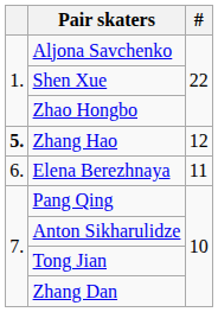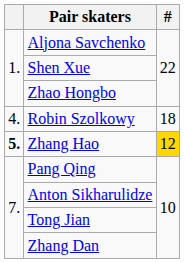 <table class="wikitable">
 <tr>
 <th></th>
 <th>Pair skaters</th>
 <th>#</th>
 </tr>
 <tr>
 <td rowspan="3">1.</td>
 <td> <a href='#'>Aljona Savchenko</a></td>
 <td rowspan="3">22</td>
 </tr>
 <tr>
 <td> <a href='#'>Shen Xue</a></td>
 </tr>
 <tr>
 <td> <a href='#'>Zhao Hongbo</a></td>
 </tr>
 <tr>
+<td>4.</td>
+<td> <a href='#'>Robin Szolkowy</a></td>
+<td>18</td>
+</tr>
+<tr>
 <td><strong>5.</strong></td>
 <td> <a href='#'>Zhang Hao</a></td>
-<td>12</td>
-</tr>
-<tr>
-<td>6.</td>
-<td>  <a href='#'>Elena Berezhnaya</a></td>
-<td>11</td>
+<td style="background: gold;">12</td>
 </tr>
 <tr>
 <td rowspan="4">7.</td>
 <td> <a href='#'>Pang Qing</a></td>
 <td rowspan="4">10</td>
 </tr>
 <tr>
 <td> <a href='#'>Anton Sikharulidze</a></td>
 </tr>
 <tr>
 <td> <a href='#'>Tong Jian</a></td>
 </tr>
 <tr>
 <td> <a href='#'>Zhang Dan</a></td>
 </tr>
 <tr>
 </tr>
 </table>
